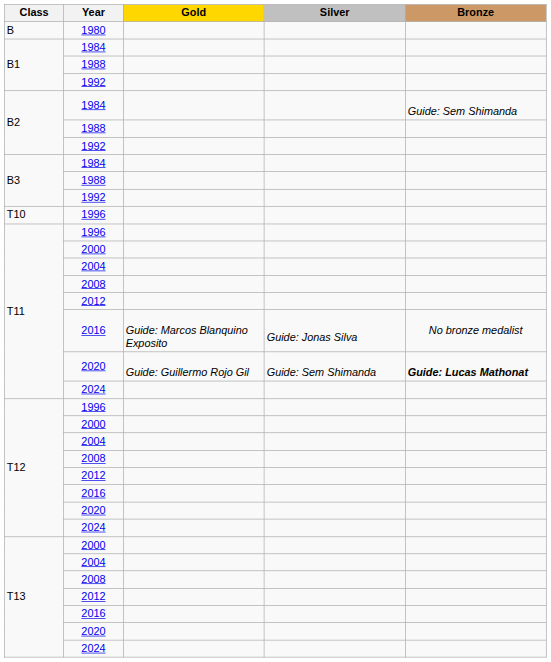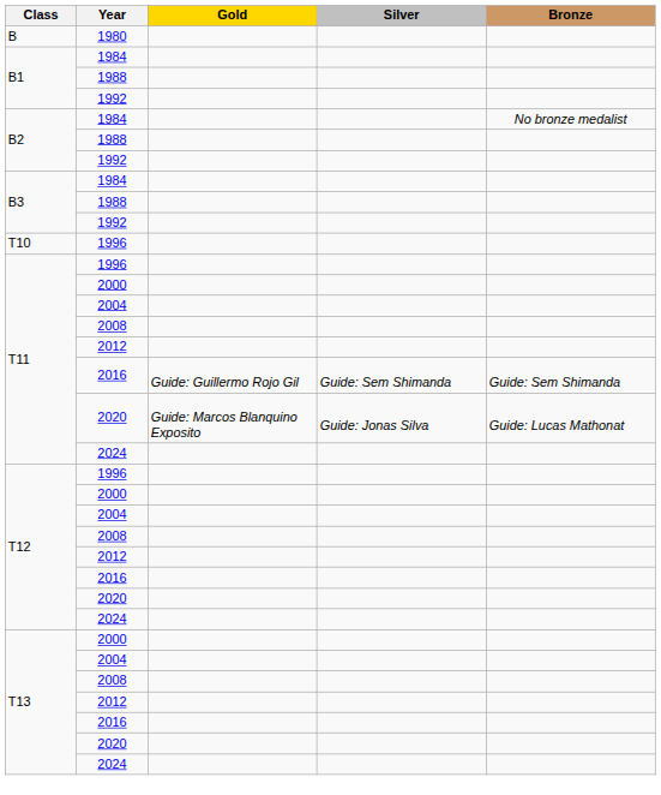 <table class="wikitable">
 <tr>
 <th width=80>Class</th>
 <th width=80>Year</th>
 <td align=center width=200 bgcolor=gold><strong>Gold</strong></td>
 <td align=center width=200 bgcolor=silver><strong>Silver</strong></td>
 <td align=center width=200 bgcolor=cc9966><strong>Bronze</strong></td>
 </tr>
 <tr>
 <td>B</td>
 <td align=center><a href='#'>1980</a></td>
 <td></td>
 <td></td>
 <td></td>
 </tr>
 <tr>
 <td rowspan=3>B1</td>
 <td align=center><a href='#'>1984</a></td>
 <td></td>
 <td></td>
 <td></td>
 </tr>
 <tr>
 <td align=center><a href='#'>1988</a></td>
 <td></td>
 <td></td>
 <td></td>
 </tr>
 <tr>
 <td align=center><a href='#'>1992</a></td>
 <td></td>
 <td></td>
 <td></td>
 </tr>
 <tr>
 <td rowspan=3>B2</td>
 <td align=center><a href='#'>1984</a></td>
 <td></td>
 <td><br> </td>
-<td><br> <em>Guide: Sem Shimanda</em></td>
+<td align="center"><em>No bronze medalist</em></td>
 </tr>
 <tr>
 <td align=center><a href='#'>1988</a></td>
 <td></td>
 <td></td>
 <td></td>
 </tr>
 <tr>
 <td align=center><a href='#'>1992</a></td>
 <td></td>
 <td></td>
 <td></td>
 </tr>
 <tr>
 <td rowspan=3>B3</td>
 <td align=center><a href='#'>1984</a></td>
 <td></td>
 <td></td>
 <td></td>
 </tr>
 <tr>
 <td align=center><a href='#'>1988</a></td>
 <td></td>
 <td></td>
 <td></td>
 </tr>
 <tr>
 <td align=center><a href='#'>1992</a></td>
 <td></td>
 <td></td>
 <td></td>
 </tr>
 <tr>
 <td>T10</td>
 <td align=center><a href='#'>1996</a></td>
 <td></td>
 <td></td>
 <td></td>
 </tr>
 <tr>
 <td rowspan=8>T11</td>
 <td align=center><a href='#'>1996</a></td>
 <td></td>
 <td></td>
 <td></td>
 </tr>
 <tr>
 <td align=center><a href='#'>2000</a></td>
 <td></td>
 <td></td>
 <td></td>
 </tr>
 <tr>
 <td align=center><a href='#'>2004</a></td>
 <td></td>
 <td></td>
 <td></td>
 </tr>
 <tr>
 <td align=center><a href='#'>2008</a></td>
 <td></td>
 <td></td>
 <td></td>
 </tr>
 <tr>
 <td align=center><a href='#'>2012</a></td>
 <td></td>
 <td></td>
 <td></td>
 </tr>
 <tr>
 <td align=center><a href='#'>2016</a></td>
-<td><br> <em>Guide: Marcos Blanquino Exposito</em></td>
-<td><br> <em>Guide: Jonas Silva</em></td>
-<td align="center"><em>No bronze medalist</em></td>
+<td><br> <em>Guide: Guillermo Rojo Gil</em></td>
+<td><br> <em>Guide: Sem Shimanda</em></td>
+<td><br> <em>Guide: Sem Shimanda</em></td>
 </tr>
 <tr>
 <td align=center><a href='#'>2020</a></td>
-<td><br> <em>Guide: Guillermo Rojo Gil</em></td>
-<td><br> <em>Guide: Sem Shimanda</em></td>
-<td><strong><br> <em>Guide: Lucas Mathonat</em></strong></td>
+<td><br> <em>Guide: Marcos Blanquino Exposito</em></td>
+<td><br> <em>Guide: Jonas Silva</em></td>
+<td><br> <em>Guide: Lucas Mathonat</em></td>
 </tr>
 <tr>
 <td align=center><a href='#'>2024</a></td>
 <td></td>
 <td></td>
 <td></td>
 </tr>
 <tr>
 <td rowspan=8>T12</td>
 <td align=center><a href='#'>1996</a></td>
 <td></td>
 <td></td>
 <td></td>
 </tr>
 <tr>
 <td align=center><a href='#'>2000</a></td>
 <td></td>
 <td></td>
 <td></td>
 </tr>
 <tr>
 <td align=center><a href='#'>2004</a></td>
 <td></td>
 <td></td>
 <td></td>
 </tr>
 <tr>
 <td align=center><a href='#'>2008</a></td>
 <td></td>
 <td></td>
 <td></td>
 </tr>
 <tr>
 <td align=center><a href='#'>2012</a></td>
 <td></td>
 <td></td>
 <td></td>
 </tr>
 <tr>
 <td align=center><a href='#'>2016</a></td>
 <td></td>
 <td></td>
 <td></td>
 </tr>
 <tr>
 <td align=center><a href='#'>2020</a></td>
 <td></td>
 <td></td>
 <td></td>
 </tr>
 <tr>
 <td align=center><a href='#'>2024</a></td>
 <td></td>
 <td></td>
 <td></td>
 </tr>
 <tr>
 <td rowspan=7>T13</td>
 <td align=center><a href='#'>2000</a></td>
 <td></td>
 <td></td>
 <td></td>
 </tr>
 <tr>
 <td align=center><a href='#'>2004</a></td>
 <td></td>
 <td></td>
 <td></td>
 </tr>
 <tr>
 <td align=center><a href='#'>2008</a></td>
 <td></td>
 <td></td>
 <td></td>
 </tr>
 <tr>
 <td align=center><a href='#'>2012</a></td>
 <td></td>
 <td></td>
 <td></td>
 </tr>
 <tr>
 <td align=center><a href='#'>2016</a></td>
 <td></td>
 <td></td>
 <td></td>
 </tr>
 <tr>
 <td align=center><a href='#'>2020</a></td>
 <td></td>
 <td></td>
 <td></td>
 </tr>
 <tr>
 <td align=center><a href='#'>2024</a></td>
 <td></td>
 <td></td>
 <td></td>
 </tr>
 </table>
